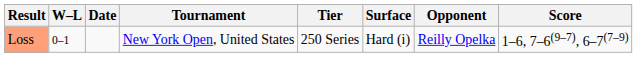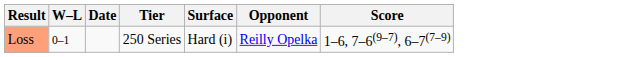 <table class="sortable wikitable">
 <tr>
 <th>Result</th>
 <th class=unsortable>W–L</th>
 <th>Date</th>
-<th>Tournament</th>
 <th>Tier</th>
 <th>Surface</th>
 <th>Opponent</th>
 <th class=unsortable>Score</th>
 </tr>
 <tr>
 <td bgcolor=FFA07A>Loss</td>
 <td><small>0–1</small></td>
 <td><a href='#'></a></td>
-<td><a href='#'>New York Open</a>, United States</td>
 <td>250 Series</td>
 <td>Hard (i)</td>
 <td> <a href='#'>Reilly Opelka</a></td>
 <td>1–6, 7–6<sup>(9–7)</sup>, 6–7<sup>(7–9)</sup></td>
 </tr>
 </table>
